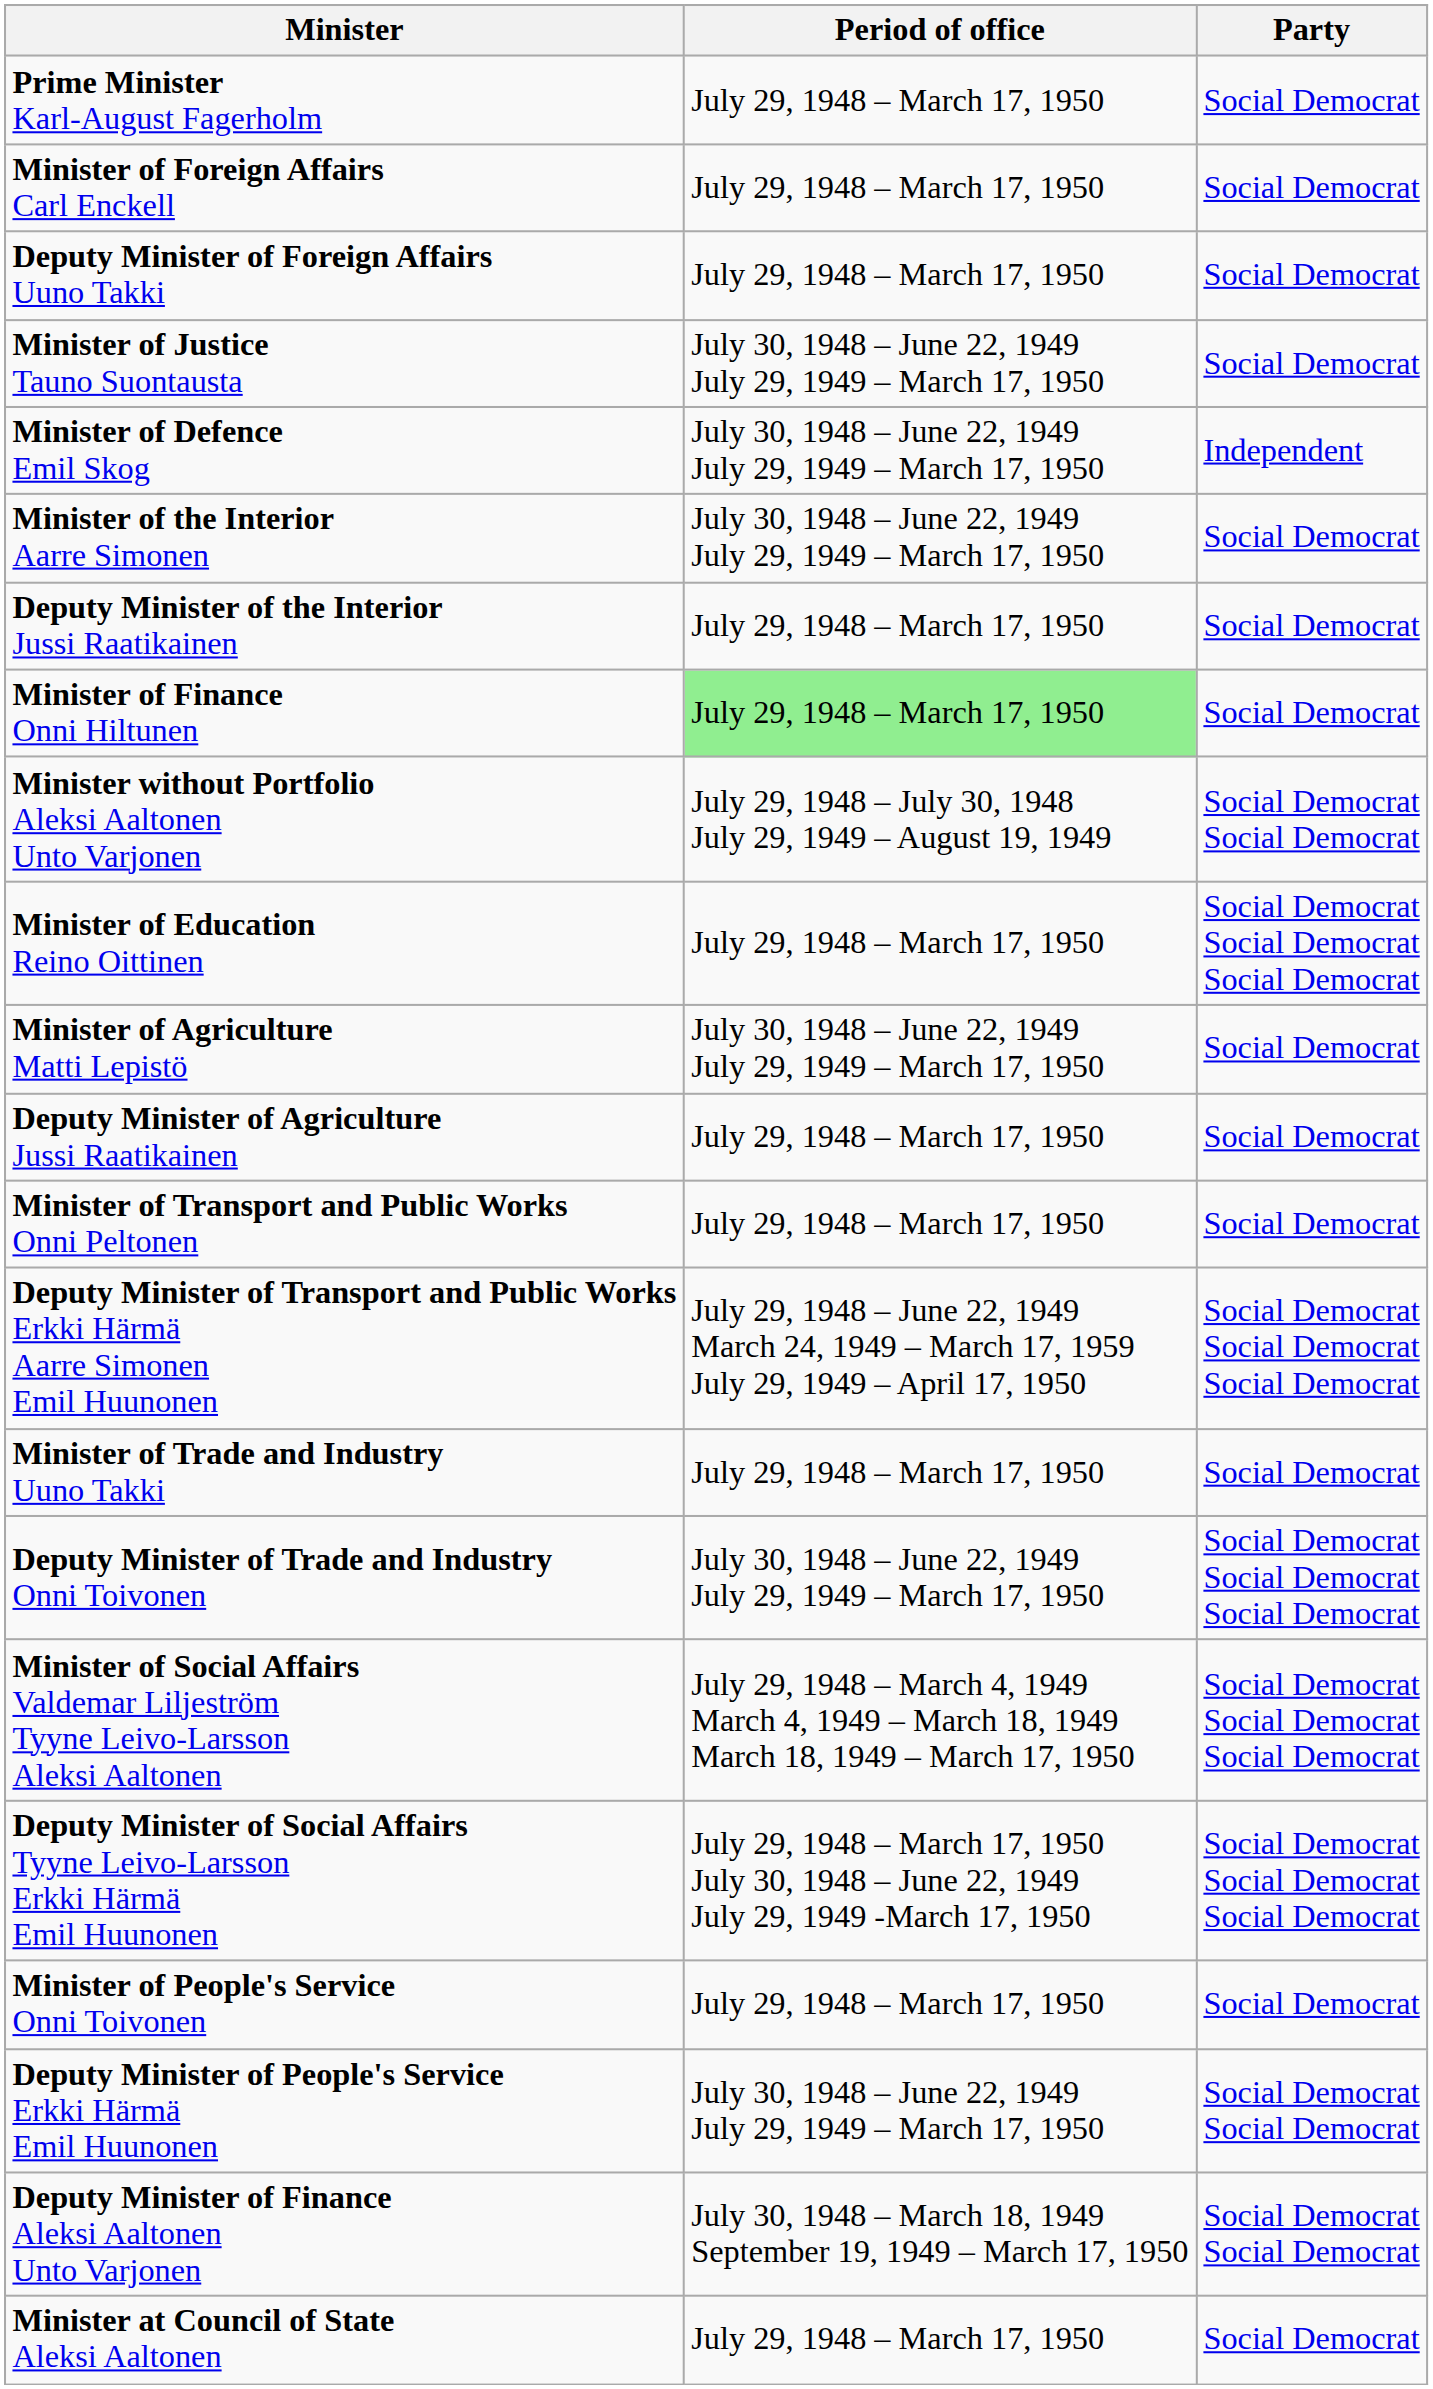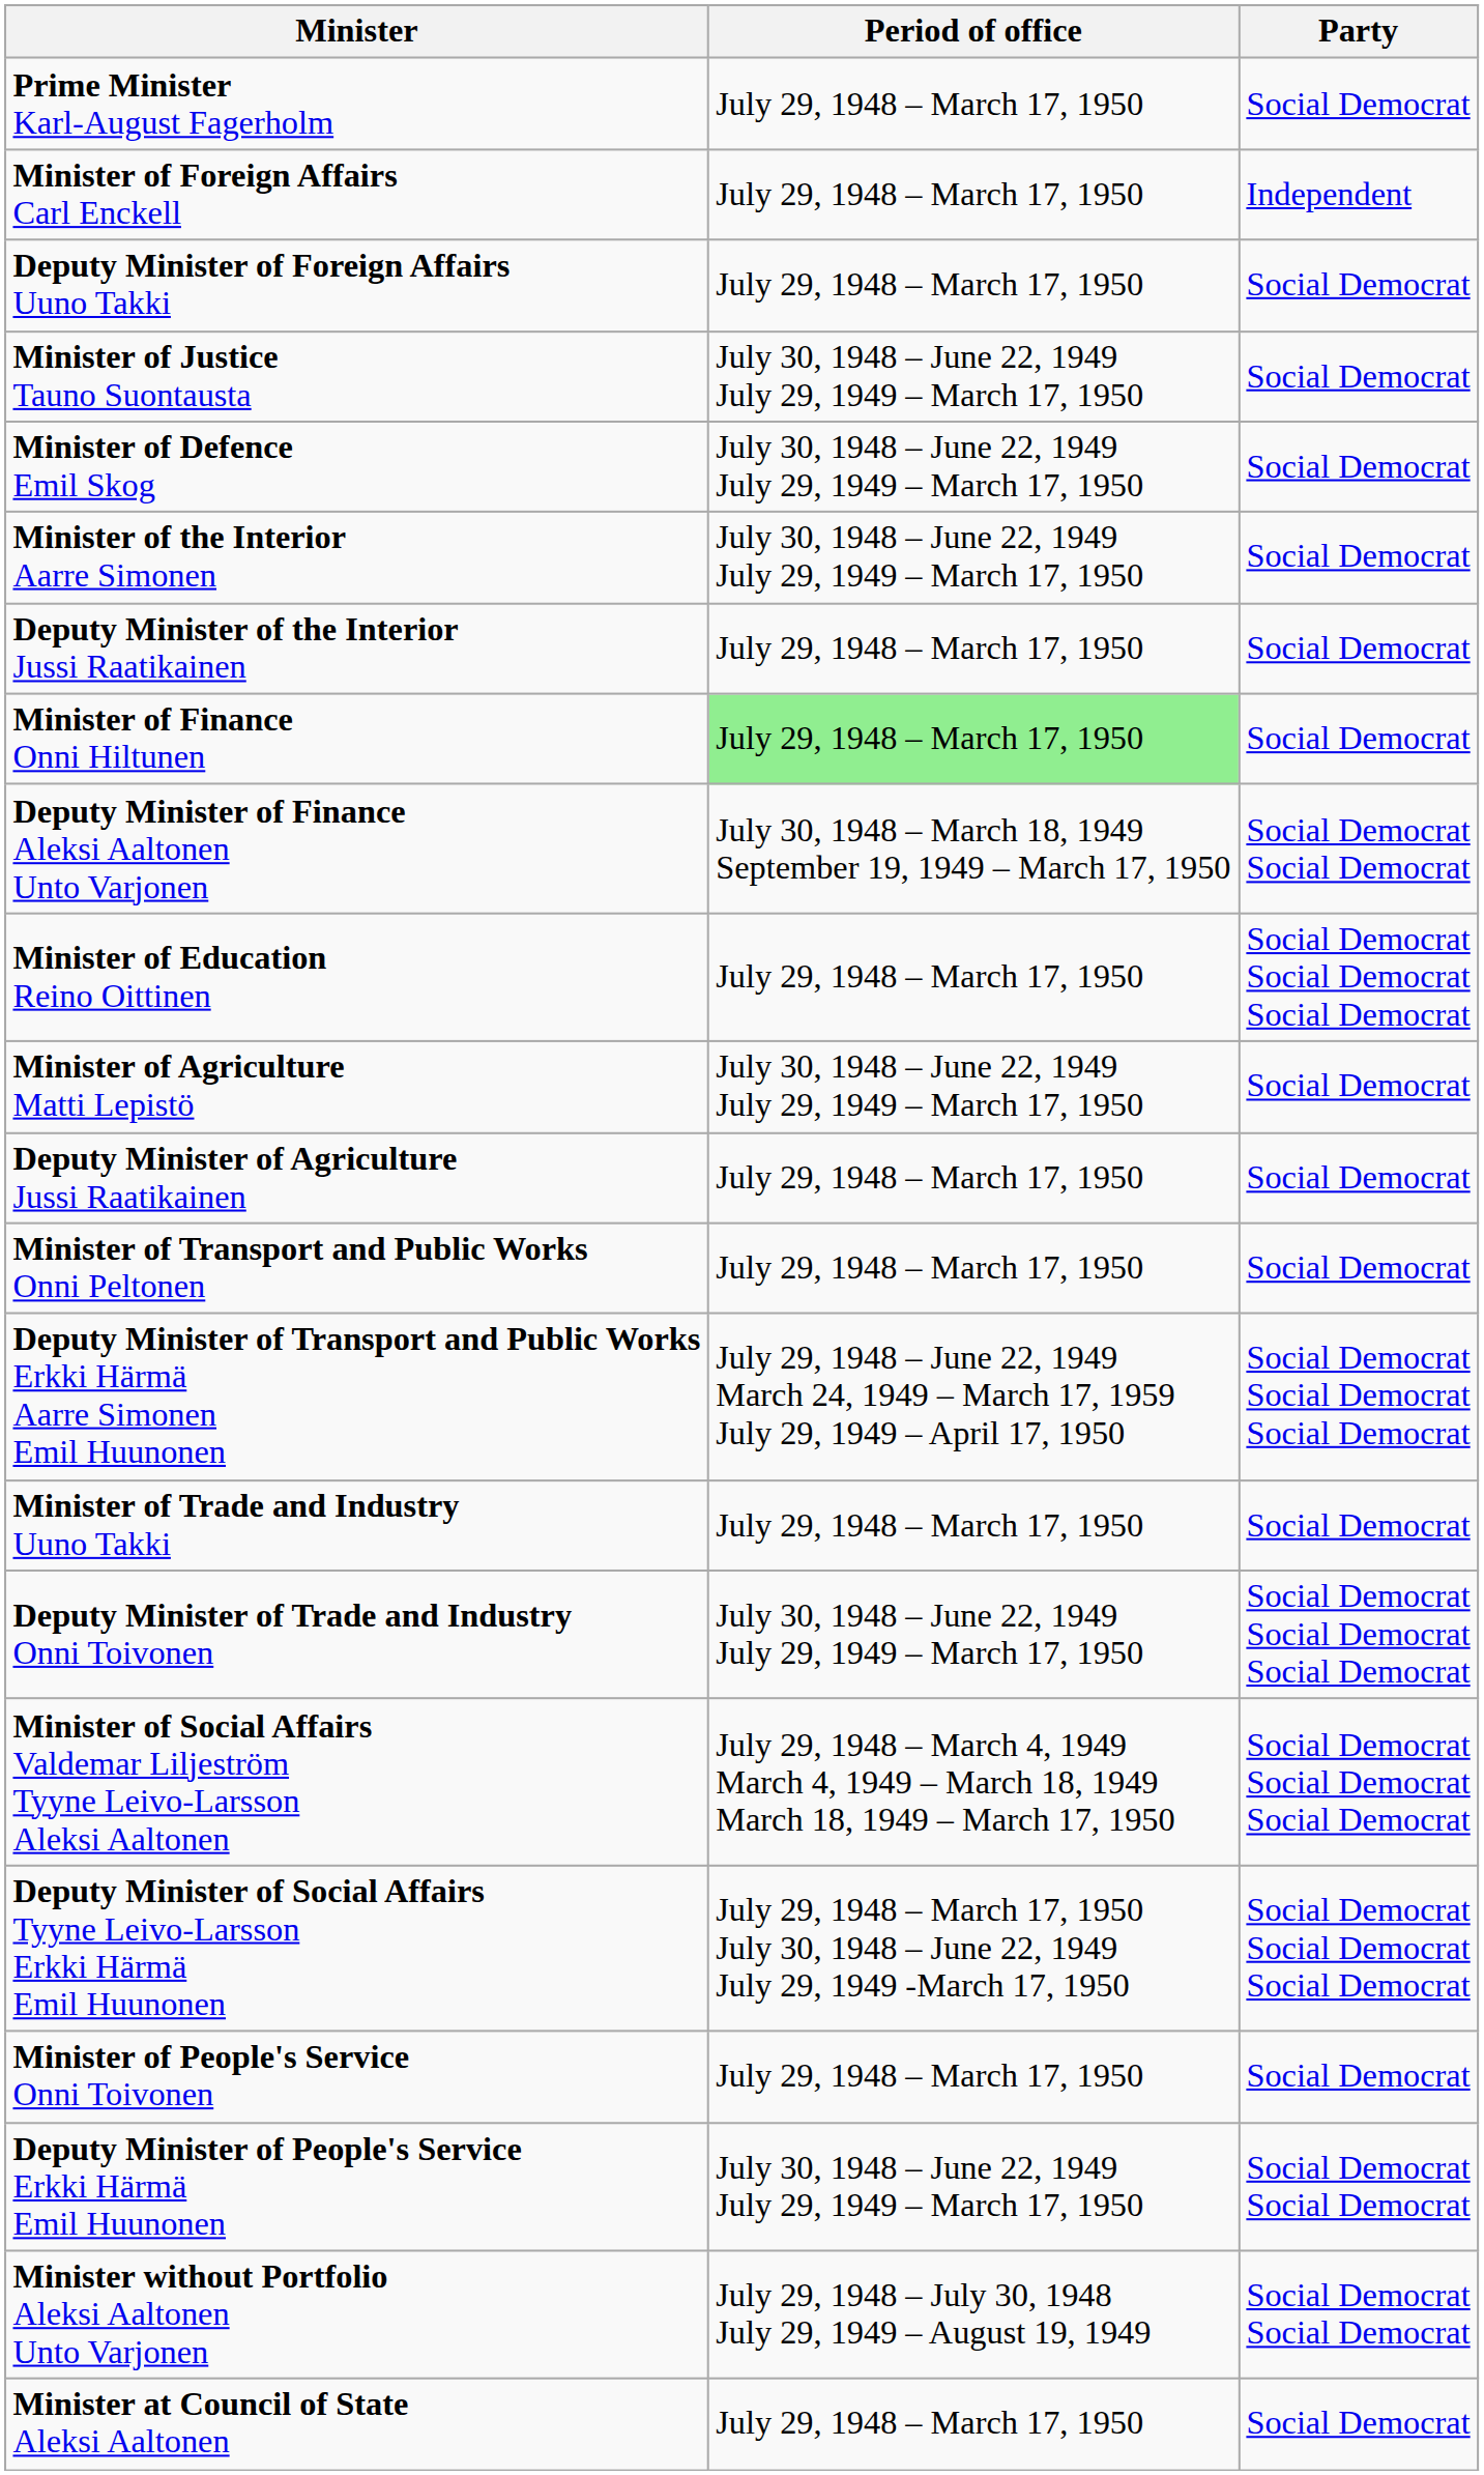 <table class="wikitable">
 <tr>
 <th>Minister</th>
 <th>Period of office</th>
 <th>Party</th>
 </tr>
 <tr>
 <td><strong>Prime Minister</strong><br><a href='#'>Karl-August Fagerholm</a></td>
 <td>July 29, 1948 – March 17, 1950</td>
 <td><a href='#'>Social Democrat</a></td>
 </tr>
 <tr>
 <td><strong>Minister of Foreign Affairs </strong><br><a href='#'>Carl Enckell</a></td>
 <td>July 29, 1948 – March 17, 1950</td>
-<td><a href='#'>Social Democrat</a></td>
+<td><a href='#'>Independent</a></td>
 </tr>
 <tr>
 <td><strong>Deputy Minister of  Foreign Affairs </strong><br><a href='#'>Uuno Takki</a></td>
 <td>July 29, 1948 – March 17, 1950</td>
 <td><a href='#'>Social Democrat</a></td>
 </tr>
 <tr>
 <td><strong>Minister of Justice</strong><br><a href='#'>Tauno Suontausta</a></td>
 <td>July 30, 1948 – June 22, 1949<br>July 29, 1949 – March 17, 1950</td>
 <td><a href='#'>Social Democrat</a></td>
 </tr>
 <tr>
 <td><strong>Minister of Defence</strong><br><a href='#'>Emil Skog</a></td>
 <td>July 30, 1948 – June 22, 1949<br>July 29, 1949 – March 17, 1950</td>
-<td><a href='#'>Independent</a></td>
+<td><a href='#'>Social Democrat</a></td>
 </tr>
 <tr>
 <td><strong>Minister of the Interior</strong><br><a href='#'>Aarre Simonen</a></td>
 <td>July 30, 1948 – June 22, 1949<br>July 29, 1949 – March 17, 1950</td>
 <td><a href='#'>Social Democrat</a></td>
 </tr>
 <tr>
 <td><strong>Deputy Minister of the Interior</strong><br><a href='#'>Jussi Raatikainen</a></td>
 <td>July 29, 1948 – March 17, 1950</td>
 <td><a href='#'>Social Democrat</a></td>
 </tr>
 <tr>
 <td><strong>Minister of Finance</strong><br><a href='#'>Onni Hiltunen</a></td>
 <td style="background: lightgreen;">July 29, 1948 – March 17, 1950</td>
 <td><a href='#'>Social Democrat</a></td>
 </tr>
 <tr>
-<td><strong>Minister without Portfolio</strong><br><a href='#'>Aleksi Aaltonen</a><br><a href='#'>Unto Varjonen</a></td>
-<td>July 29, 1948 – July 30, 1948<br>July 29, 1949 – August 19, 1949</td>
+<td><strong>Deputy Minister of Finance</strong><br><a href='#'>Aleksi Aaltonen</a><br><a href='#'>Unto Varjonen</a></td>
+<td>July 30, 1948 – March 18, 1949<br>September 19, 1949 – March 17, 1950</td>
 <td><a href='#'>Social Democrat</a><br><a href='#'>Social Democrat</a></td>
 </tr>
 <tr>
 <td><strong>Minister of Education</strong><br><a href='#'>Reino Oittinen</a></td>
 <td>July 29, 1948 – March 17, 1950</td>
 <td><a href='#'>Social Democrat</a><br><a href='#'>Social Democrat</a><br><a href='#'>Social Democrat</a></td>
 </tr>
 <tr>
 <td><strong>Minister of Agriculture</strong><br><a href='#'>Matti Lepistö</a></td>
 <td>July 30, 1948 – June 22, 1949<br>July 29, 1949 – March 17, 1950</td>
 <td><a href='#'>Social Democrat</a></td>
 </tr>
 <tr>
 <td><strong>Deputy Minister of Agriculture</strong><br><a href='#'>Jussi Raatikainen</a></td>
 <td>July 29, 1948 – March 17, 1950</td>
 <td><a href='#'>Social Democrat</a></td>
 </tr>
 <tr>
 <td><strong>Minister of Transport and Public Works</strong><br><a href='#'>Onni Peltonen</a></td>
 <td>July 29, 1948 – March 17, 1950</td>
 <td><a href='#'>Social Democrat</a></td>
 </tr>
 <tr>
 <td><strong>Deputy Minister of Transport and Public Works</strong><br><a href='#'>Erkki Härmä</a><br><a href='#'>Aarre Simonen</a><br><a href='#'>Emil Huunonen</a></td>
 <td>July 29, 1948 – June 22, 1949<br>March 24, 1949 – March 17, 1959<br>July 29, 1949 – April 17, 1950</td>
 <td><a href='#'>Social Democrat</a><br> <a href='#'>Social Democrat</a><br> <a href='#'>Social Democrat</a></td>
 </tr>
 <tr>
 <td><strong>Minister of Trade and Industry</strong><br><a href='#'>Uuno Takki</a></td>
 <td>July 29, 1948 – March 17, 1950</td>
 <td><a href='#'>Social Democrat</a></td>
 </tr>
 <tr>
 <td><strong>Deputy Minister of Trade and Industry</strong><br><a href='#'>Onni Toivonen</a></td>
 <td>July 30, 1948 – June 22, 1949<br>July 29, 1949 – March 17, 1950</td>
 <td><a href='#'>Social Democrat</a><br><a href='#'>Social Democrat</a><br><a href='#'>Social Democrat</a></td>
 </tr>
 <tr>
 <td><strong>Minister of Social Affairs</strong><br><a href='#'>Valdemar Liljeström</a><br><a href='#'>Tyyne Leivo-Larsson</a><br><a href='#'>Aleksi Aaltonen</a></td>
 <td>July 29, 1948 – March 4, 1949<br>March 4, 1949 – March 18, 1949<br>March 18, 1949 – March 17, 1950</td>
 <td><a href='#'>Social Democrat</a><br><a href='#'>Social Democrat</a><br><a href='#'>Social Democrat</a></td>
 </tr>
 <tr>
 <td><strong>Deputy Minister of Social Affairs</strong><br><a href='#'>Tyyne Leivo-Larsson</a><br><a href='#'>Erkki Härmä</a><br><a href='#'>Emil Huunonen</a></td>
 <td>July 29, 1948 – March 17, 1950<br>July 30, 1948 – June 22, 1949<br>July 29, 1949 -March 17, 1950</td>
 <td><a href='#'>Social Democrat</a><br><a href='#'>Social Democrat</a><br><a href='#'>Social Democrat</a></td>
 </tr>
 <tr>
 <td><strong>Minister of People's Service</strong><br> <a href='#'>Onni Toivonen</a></td>
 <td>July 29, 1948 – March 17, 1950</td>
 <td><a href='#'>Social Democrat</a></td>
 </tr>
 <tr>
 <td><strong>Deputy Minister of People's Service</strong><br><a href='#'>Erkki Härmä</a><br><a href='#'>Emil Huunonen</a></td>
 <td>July 30, 1948 – June 22, 1949<br>July 29, 1949 – March 17, 1950</td>
 <td><a href='#'>Social Democrat</a><br><a href='#'>Social Democrat</a></td>
 </tr>
 <tr>
-<td><strong>Deputy Minister of Finance</strong><br><a href='#'>Aleksi Aaltonen</a><br><a href='#'>Unto Varjonen</a></td>
-<td>July 30, 1948 – March 18, 1949<br>September 19, 1949 – March 17, 1950</td>
+<td><strong>Minister without Portfolio</strong><br><a href='#'>Aleksi Aaltonen</a><br><a href='#'>Unto Varjonen</a></td>
+<td>July 29, 1948 – July 30, 1948<br>July 29, 1949 – August 19, 1949</td>
 <td><a href='#'>Social Democrat</a><br><a href='#'>Social Democrat</a></td>
 </tr>
 <tr>
 <td><strong>Minister at Council of State</strong><br><a href='#'>Aleksi Aaltonen</a></td>
 <td>July 29, 1948 – March 17, 1950</td>
 <td><a href='#'>Social Democrat</a></td>
 </tr>
 </table>
